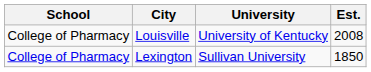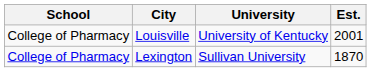 <table class="wikitable sortable">
 <tr>
 <th scope="col">School</th>
 <th scope="col">City</th>
 <th scope="col">University</th>
 <th scope="col">Est.</th>
 </tr>
 <tr>
 <td>College of Pharmacy</td>
 <td><a href='#'>Louisville</a></td>
 <td><a href='#'>University of Kentucky</a></td>
-<td>2008</td>
+<td>2001</td>
 </tr>
 <tr>
 <td><a href='#'>College of Pharmacy</a></td>
 <td><a href='#'>Lexington</a></td>
 <td><a href='#'>Sullivan University</a></td>
-<td>1850</td>
+<td>1870</td>
 </tr>
 </table>
